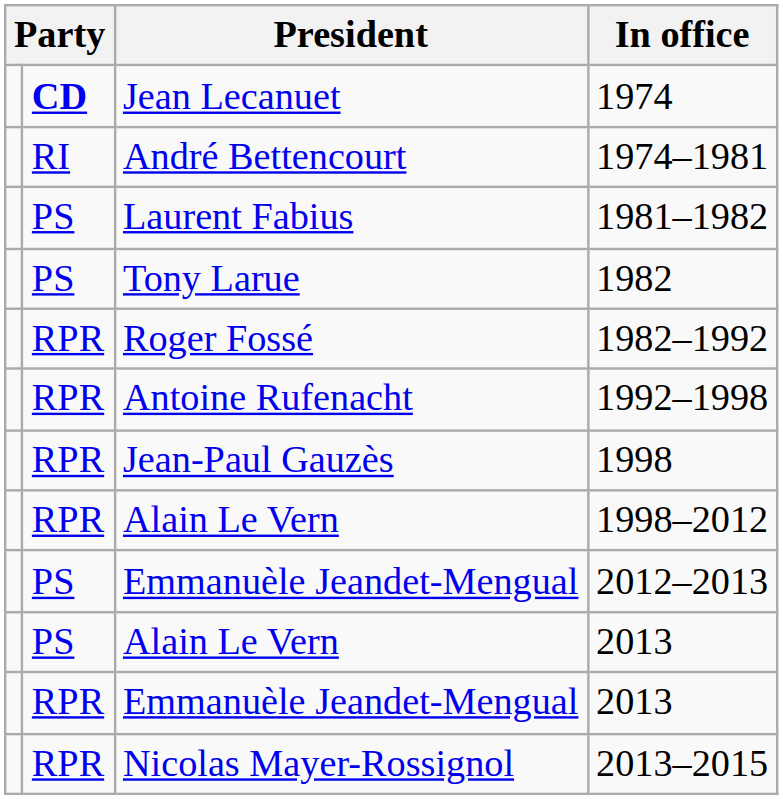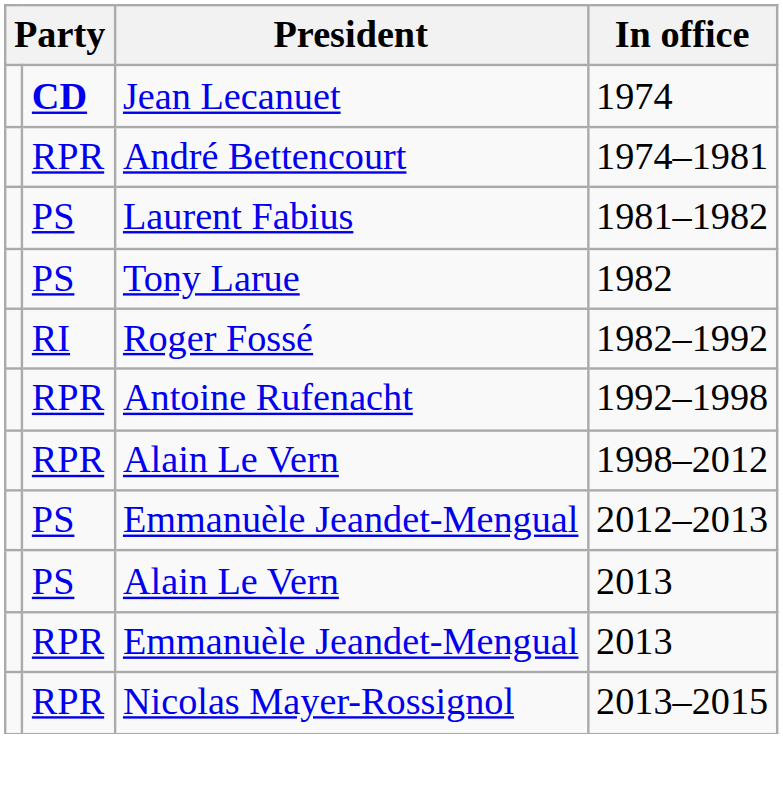 <table class="wikitable">
 <tr>
 <th colspan="2">Party</th>
 <th>President</th>
 <th>In office</th>
 </tr>
 <tr>
 <td></td>
 <td><strong><a href='#'>CD</a></strong></td>
 <td><a href='#'>Jean Lecanuet</a></td>
 <td>1974</td>
 </tr>
 <tr>
 <td></td>
-<td><a href='#'>RI</a></td>
+<td><a href='#'>RPR</a></td>
 <td><a href='#'>André Bettencourt</a></td>
 <td>1974–1981</td>
 </tr>
 <tr>
 <td></td>
 <td><a href='#'>PS</a></td>
 <td><a href='#'>Laurent Fabius</a></td>
 <td>1981–1982</td>
 </tr>
 <tr>
 <td></td>
 <td><a href='#'>PS</a></td>
 <td><a href='#'>Tony Larue</a></td>
 <td>1982</td>
 </tr>
 <tr>
 <td></td>
-<td><a href='#'>RPR</a></td>
+<td><a href='#'>RI</a></td>
 <td><a href='#'>Roger Fossé</a></td>
 <td>1982–1992</td>
 </tr>
 <tr>
 <td></td>
 <td><a href='#'>RPR</a></td>
 <td><a href='#'>Antoine Rufenacht</a></td>
 <td>1992–1998</td>
-</tr>
-<tr>
-<td></td>
-<td><a href='#'>RPR</a></td>
-<td><a href='#'>Jean-Paul Gauzès</a></td>
-<td>1998</td>
 </tr>
 <tr>
 <td></td>
 <td><a href='#'>RPR</a></td>
 <td><a href='#'>Alain Le Vern</a></td>
 <td>1998–2012</td>
 </tr>
 <tr>
 <td></td>
 <td><a href='#'>PS</a></td>
 <td><a href='#'>Emmanuèle Jeandet-Mengual</a></td>
 <td>2012–2013</td>
 </tr>
 <tr>
 <td></td>
 <td><a href='#'>PS</a></td>
 <td><a href='#'>Alain Le Vern</a></td>
 <td>2013</td>
 </tr>
 <tr>
 <td></td>
 <td><a href='#'>RPR</a></td>
 <td><a href='#'>Emmanuèle Jeandet-Mengual</a></td>
 <td>2013</td>
 </tr>
 <tr>
 <td></td>
 <td><a href='#'>RPR</a></td>
 <td><a href='#'>Nicolas Mayer-Rossignol</a></td>
 <td>2013–2015</td>
 </tr>
 </table>
